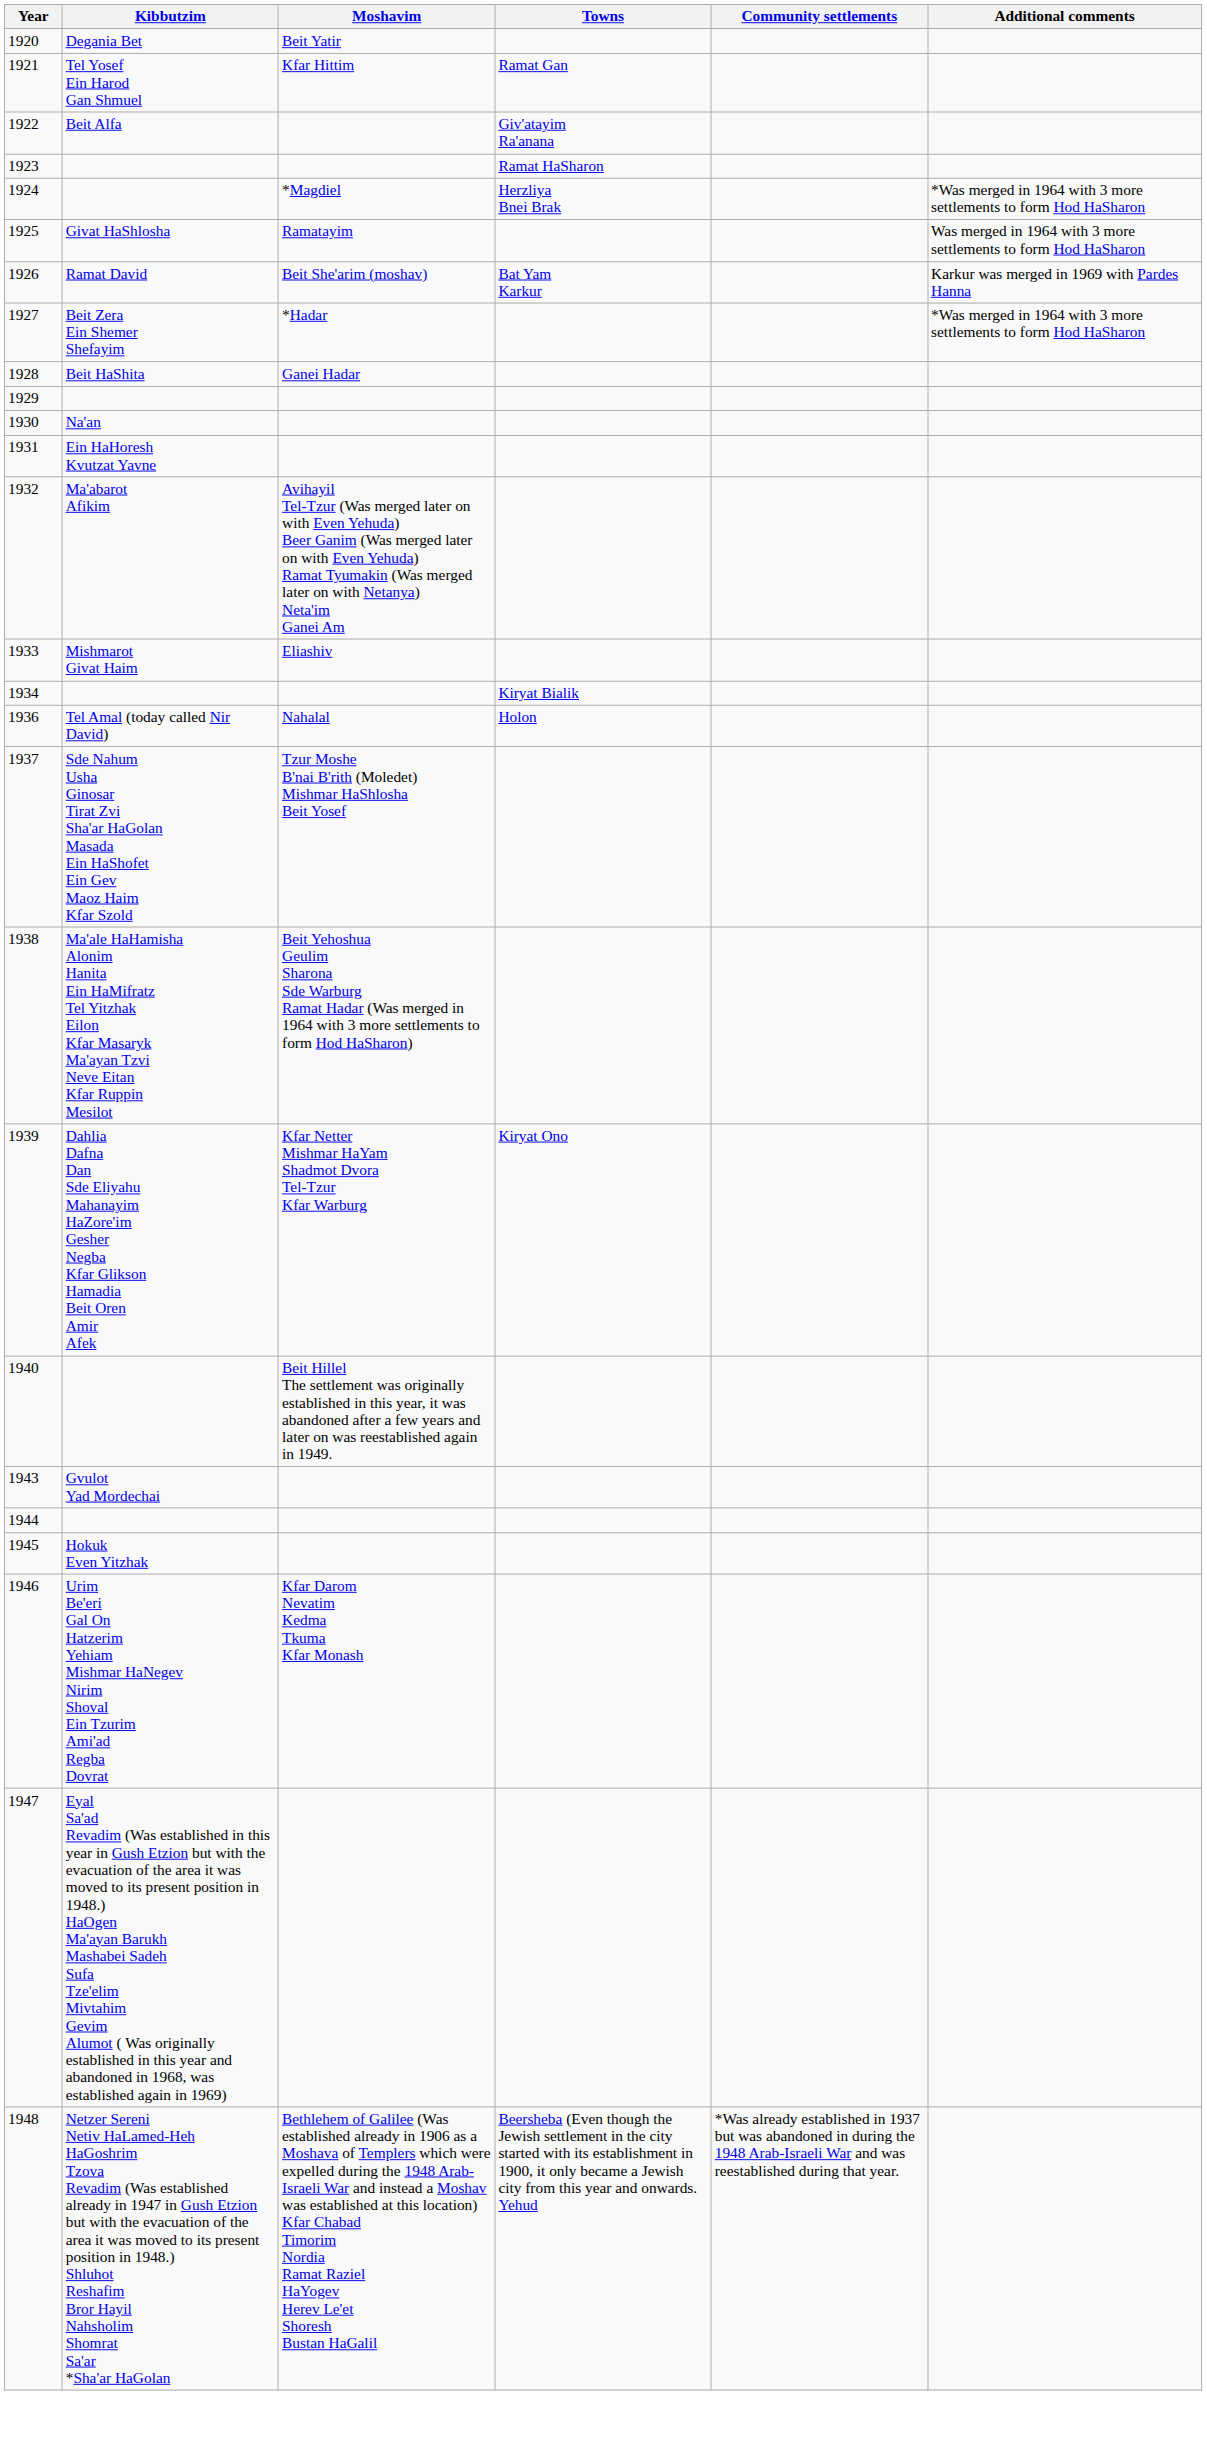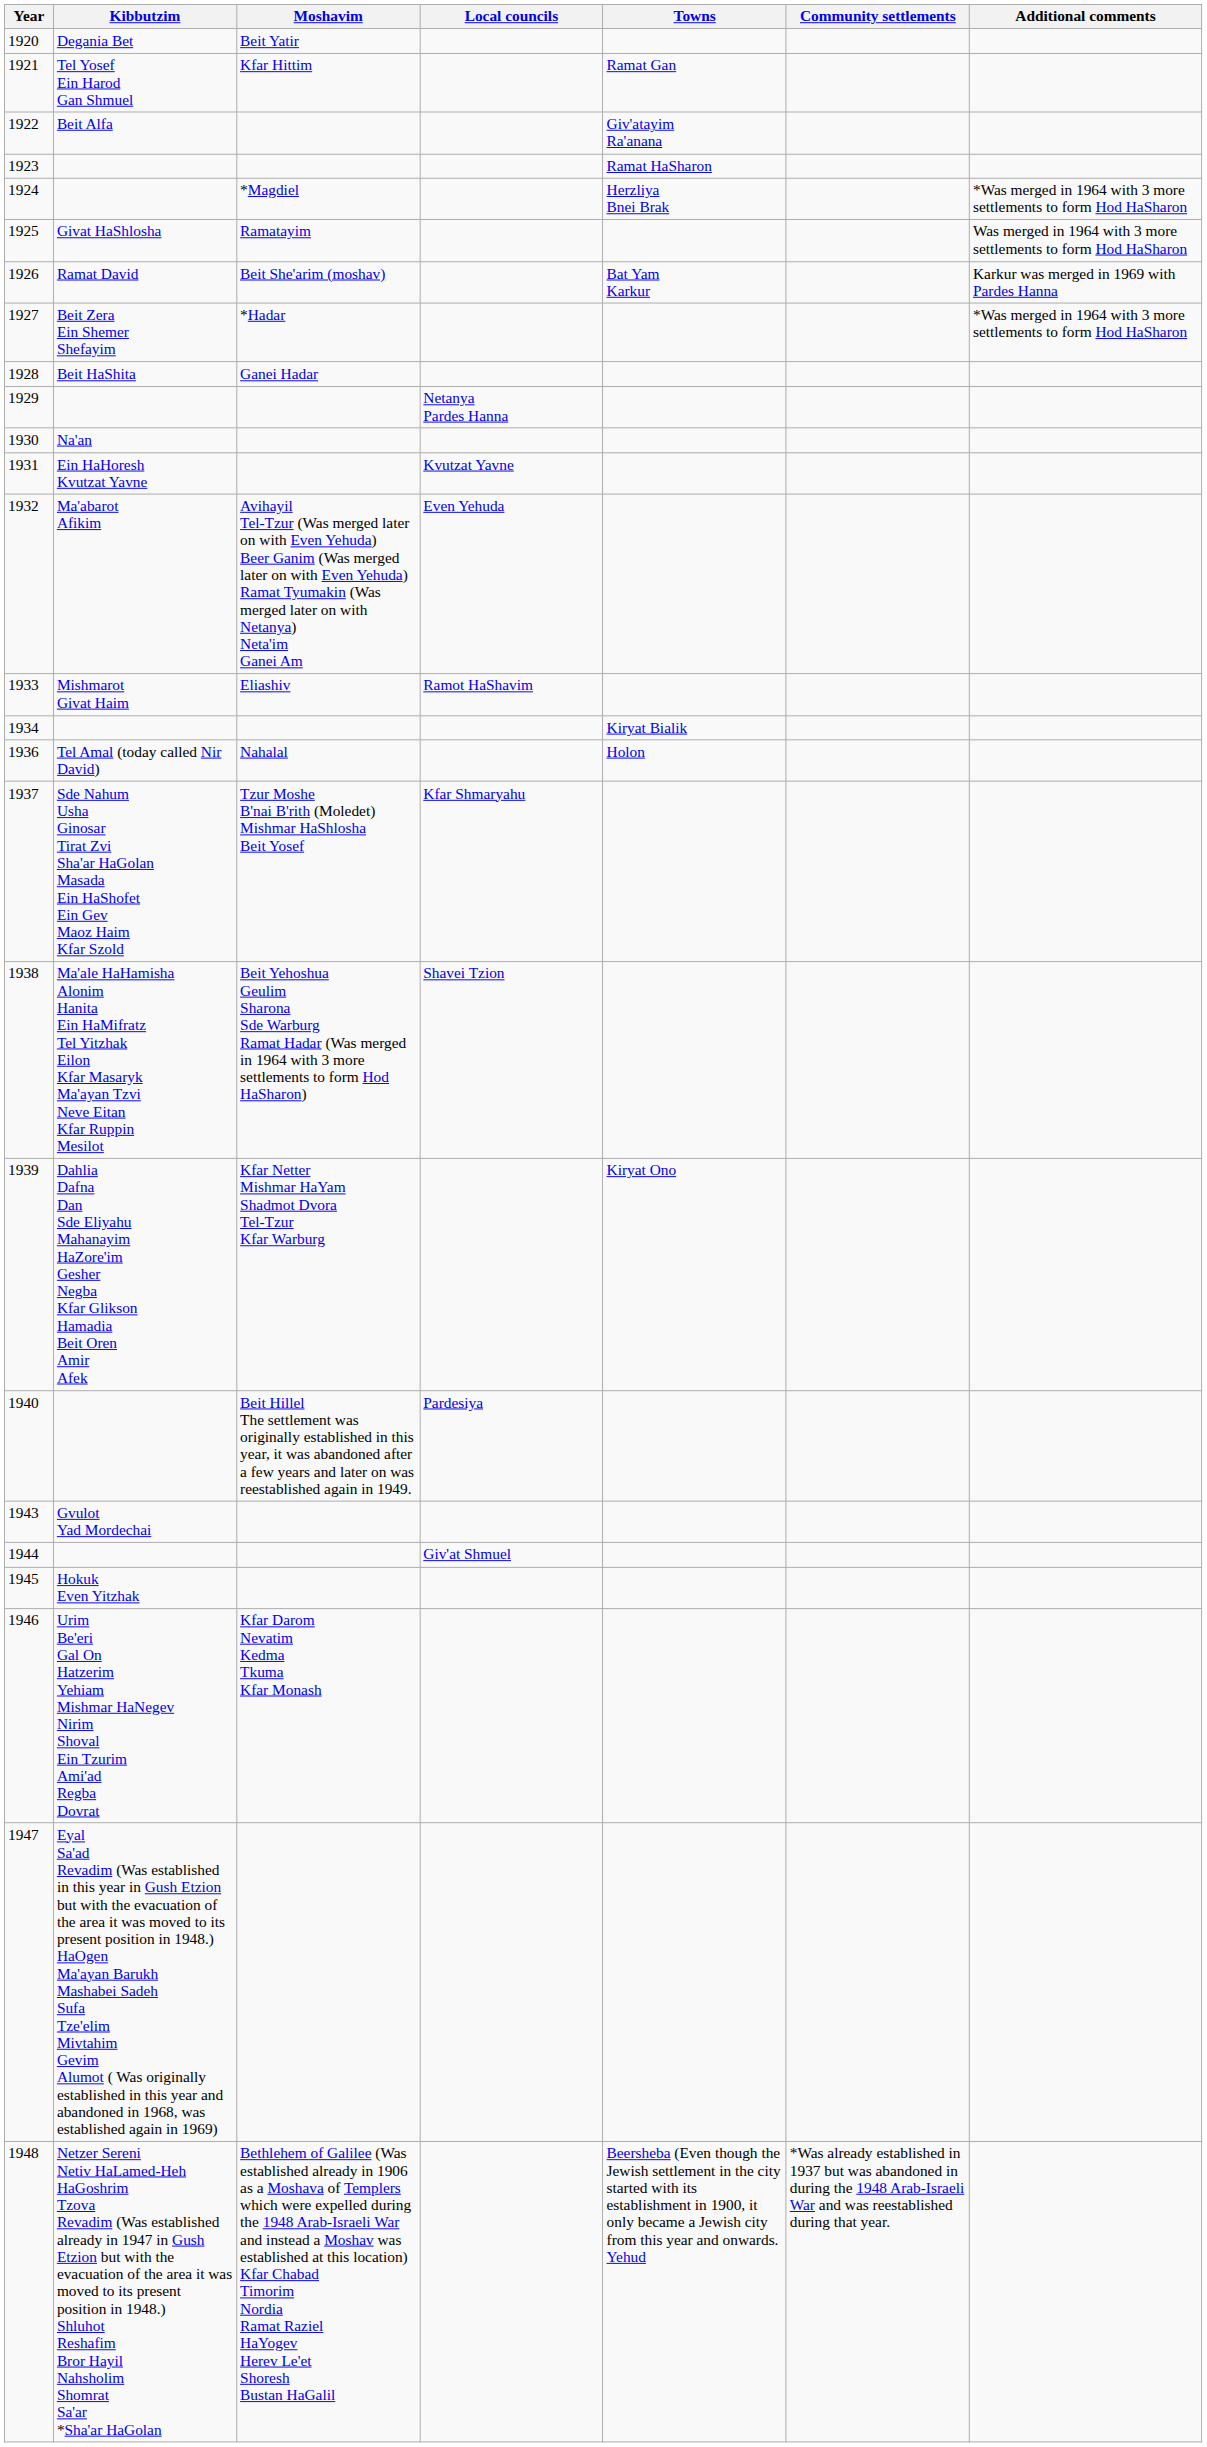 <table class="wikitable">
 <tr valign="top">
 <th width="4%">Year</th>
 <th width="15%"><a href='#'>Kibbutzim</a></th>
 <th width="15%"><a href='#'>Moshavim</a></th>
+<th width="15%"><a href='#'>Local councils</a></th>
 <th width="15%"><a href='#'>Towns</a></th>
 <th width="15%"><a href='#'>Community settlements</a></th>
 <th width="19%">Additional comments</th>
 </tr>
 <tr valign="top">
 <td>1920</td>
 <td><a href='#'>Degania Bet</a></td>
 <td><a href='#'>Beit Yatir</a></td>
 <td> </td>
 <td> </td>
 <td> </td>
+<td> </td>
 </tr>
 <tr valign="top">
 <td>1921</td>
 <td><a href='#'>Tel Yosef</a> <br> <a href='#'>Ein Harod</a> <br> <a href='#'>Gan Shmuel</a></td>
 <td><a href='#'>Kfar Hittim</a></td>
+<td> </td>
 <td><a href='#'>Ramat Gan</a></td>
 <td> </td>
 <td> </td>
 </tr>
 <tr valign="top">
 <td>1922</td>
 <td><a href='#'>Beit Alfa</a></td>
 <td> </td>
+<td> </td>
 <td><a href='#'>Giv'atayim</a> <br><a href='#'>Ra'anana</a></td>
 <td> </td>
 <td> </td>
 </tr>
 <tr valign="top">
 <td>1923</td>
+<td> </td>
 <td> </td>
 <td> </td>
 <td><a href='#'>Ramat HaSharon</a></td>
 <td> </td>
 <td> </td>
 </tr>
 <tr valign="top">
 <td>1924</td>
 <td> </td>
 <td>*<a href='#'>Magdiel</a></td>
+<td> </td>
 <td><a href='#'>Herzliya</a> <br> <a href='#'>Bnei Brak</a></td>
 <td> </td>
 <td>*Was merged in 1964 with 3 more settlements to form <a href='#'>Hod HaSharon</a></td>
 </tr>
 <tr valign="top">
 <td>1925</td>
 <td><a href='#'>Givat HaShlosha</a></td>
 <td><a href='#'>Ramatayim</a></td>
 <td> </td>
 <td> </td>
+<td> </td>
 <td>Was merged in 1964 with 3 more settlements to form <a href='#'>Hod HaSharon</a></td>
 </tr>
 <tr valign="top">
 <td>1926</td>
 <td><a href='#'>Ramat David</a></td>
 <td><a href='#'>Beit She'arim (moshav)</a></td>
+<td> </td>
 <td><a href='#'>Bat Yam</a> <br> <a href='#'>Karkur</a></td>
 <td> </td>
 <td>Karkur was merged in 1969 with <a href='#'>Pardes Hanna</a></td>
 </tr>
 <tr valign="top">
 <td>1927</td>
 <td><a href='#'>Beit Zera</a> <br> <a href='#'>Ein Shemer</a> <br> <a href='#'>Shefayim</a></td>
 <td>*<a href='#'>Hadar</a></td>
+<td> </td>
 <td> </td>
 <td> </td>
 <td>*Was merged in 1964 with 3 more settlements to form <a href='#'>Hod HaSharon</a></td>
 </tr>
 <tr valign="top">
 <td>1928</td>
 <td><a href='#'>Beit HaShita</a></td>
 <td><a href='#'>Ganei Hadar</a></td>
 <td> </td>
 <td> </td>
 <td> </td>
+<td> </td>
 </tr>
 <tr valign="top">
 <td>1929</td>
 <td> </td>
 <td> </td>
+<td><a href='#'>Netanya</a><br> <a href='#'>Pardes Hanna</a></td>
 <td> </td>
 <td> </td>
 <td> </td>
 </tr>
 <tr valign="top">
 <td>1930</td>
 <td><a href='#'>Na'an</a></td>
 <td> </td>
 <td> </td>
 <td> </td>
 <td> </td>
+<td> </td>
 </tr>
 <tr valign="top">
 <td>1931</td>
 <td><a href='#'>Ein HaHoresh</a> <br><a href='#'>Kvutzat Yavne</a></td>
 <td> </td>
+<td><a href='#'>Kvutzat Yavne</a></td>
 <td> </td>
 <td> </td>
 <td> </td>
 </tr>
 <tr valign="top">
 <td>1932</td>
 <td><a href='#'>Ma'abarot</a> <br><a href='#'>Afikim</a></td>
 <td><a href='#'>Avihayil</a> <br> <a href='#'>Tel-Tzur</a> (Was merged later on with <a href='#'>Even Yehuda</a>) <br> <a href='#'>Beer Ganim</a> (Was merged later on with <a href='#'>Even Yehuda</a>) <br> <a href='#'>Ramat Tyumakin</a> (Was merged later on with <a href='#'>Netanya</a>) <br> <a href='#'>Neta'im</a> <br> <a href='#'>Ganei Am</a></td>
+<td><a href='#'>Even Yehuda</a></td>
 <td> </td>
 <td> </td>
 <td> </td>
 </tr>
 <tr valign="top">
 <td>1933</td>
 <td><a href='#'>Mishmarot</a> <br> <a href='#'>Givat Haim</a></td>
 <td><a href='#'>Eliashiv</a></td>
+<td><a href='#'>Ramot HaShavim</a></td>
 <td> </td>
 <td> </td>
 <td> </td>
 </tr>
 <tr valign="top">
 <td>1934</td>
+<td> </td>
 <td> </td>
 <td> </td>
 <td><a href='#'>Kiryat Bialik</a></td>
 <td> </td>
 <td> </td>
 </tr>
 <tr valign="top">
 <td>1936</td>
 <td><a href='#'>Tel Amal</a> (today called <a href='#'>Nir David</a>)</td>
 <td><a href='#'>Nahalal</a></td>
+<td> </td>
 <td><a href='#'>Holon</a></td>
 <td> </td>
 <td> </td>
 </tr>
 <tr valign="top">
 <td>1937</td>
 <td><a href='#'>Sde Nahum</a><br> <a href='#'>Usha</a> <br><a href='#'>Ginosar</a> <br> <a href='#'>Tirat Zvi</a> <br> <a href='#'>Sha'ar HaGolan</a> <br> <a href='#'>Masada</a> <br> <a href='#'>Ein HaShofet</a> <br> <a href='#'>Ein Gev</a> <br> <a href='#'>Maoz Haim</a> <br> <a href='#'>Kfar Szold</a></td>
 <td><a href='#'>Tzur Moshe</a> <br> <a href='#'>B'nai B'rith</a> (Moledet) <br> <a href='#'>Mishmar HaShlosha</a><br> <a href='#'>Beit Yosef</a></td>
+<td><a href='#'>Kfar Shmaryahu</a></td>
 <td> </td>
 <td> </td>
 <td> </td>
 </tr>
 <tr valign="top">
 <td>1938</td>
 <td><a href='#'>Ma'ale HaHamisha</a> <br> <a href='#'>Alonim</a> <br> <a href='#'>Hanita</a> <br> <a href='#'>Ein HaMifratz</a> <br> <a href='#'>Tel Yitzhak</a> <br> <a href='#'>Eilon</a> <br> <a href='#'>Kfar Masaryk</a> <br> <a href='#'>Ma'ayan Tzvi</a> <br> <a href='#'>Neve Eitan</a> <br> <a href='#'>Kfar Ruppin</a> <br> <a href='#'>Mesilot</a></td>
 <td><a href='#'>Beit Yehoshua</a><br> <a href='#'>Geulim</a> <br> <a href='#'>Sharona</a><br> <a href='#'>Sde Warburg</a> <br> <a href='#'>Ramat Hadar</a> (Was merged in 1964 with 3 more settlements to form <a href='#'>Hod HaSharon</a>)</td>
+<td><a href='#'>Shavei Tzion</a></td>
 <td> </td>
 <td> </td>
 <td> </td>
 </tr>
 <tr valign="top">
 <td>1939</td>
 <td><a href='#'>Dahlia</a> <br> <a href='#'>Dafna</a> <br> <a href='#'>Dan</a> <br> <a href='#'>Sde Eliyahu</a> <br> <a href='#'>Mahanayim</a> <br><a href='#'>HaZore'im</a> <br> <a href='#'>Gesher</a> <br> <a href='#'>Negba</a> <br> <a href='#'>Kfar Glikson</a> <br> <a href='#'>Hamadia</a> <br> <a href='#'>Beit Oren</a> <br> <a href='#'>Amir</a> <br> <a href='#'>Afek</a></td>
 <td><a href='#'>Kfar Netter</a> <br> <a href='#'>Mishmar HaYam</a> <br> <a href='#'>Shadmot Dvora</a> <br> <a href='#'>Tel-Tzur</a> <br> <a href='#'>Kfar Warburg</a></td>
+<td> </td>
 <td><a href='#'>Kiryat Ono</a></td>
 <td> </td>
 <td> </td>
 </tr>
 <tr valign="top">
 <td>1940</td>
 <td> </td>
 <td><a href='#'>Beit Hillel</a> <br> The settlement was originally established in this year, it was abandoned after a few years and later on was reestablished again in 1949.</td>
+<td><a href='#'>Pardesiya</a></td>
 <td> </td>
 <td> </td>
 <td> </td>
 </tr>
 <tr valign="top">
 <td>1943</td>
 <td><a href='#'>Gvulot</a> <br> <a href='#'>Yad Mordechai</a></td>
 <td> </td>
 <td> </td>
 <td> </td>
 <td> </td>
+<td> </td>
 </tr>
 <tr valign="top">
 <td>1944</td>
 <td> </td>
 <td> </td>
+<td><a href='#'>Giv'at Shmuel</a></td>
 <td> </td>
 <td> </td>
 <td> </td>
 </tr>
 <tr valign="top">
 <td>1945</td>
 <td><a href='#'>Hokuk</a><br> <a href='#'>Even Yitzhak</a></td>
+<td> </td>
 <td> </td>
 <td> </td>
 <td> </td>
 <td> </td>
 </tr>
 <tr valign="top">
 <td>1946</td>
 <td><a href='#'>Urim</a> <br> <a href='#'>Be'eri</a> <br> <a href='#'>Gal On</a> <br> <a href='#'>Hatzerim</a> <br> <a href='#'>Yehiam</a> <br> <a href='#'>Mishmar HaNegev</a> <br> <a href='#'>Nirim</a> <br> <a href='#'>Shoval</a> <br> <a href='#'>Ein Tzurim</a> <br> <a href='#'>Ami'ad</a> <br> <a href='#'>Regba</a><br><a href='#'>Dovrat</a></td>
 <td><a href='#'>Kfar Darom</a> <br> <a href='#'>Nevatim</a> <br> <a href='#'>Kedma</a> <br> <a href='#'>Tkuma</a> <br> <a href='#'>Kfar Monash</a></td>
 <td> </td>
 <td> </td>
 <td> </td>
+<td> </td>
 </tr>
 <tr valign="top">
 <td>1947</td>
 <td><a href='#'>Eyal</a> <br> <a href='#'>Sa'ad</a> <br> <a href='#'>Revadim</a> (Was established in this year in <a href='#'>Gush Etzion</a> but with the evacuation of the area it was moved to its present position in 1948.)<br> <a href='#'>HaOgen</a> <br> <a href='#'>Ma'ayan Barukh</a> <br> <a href='#'>Mashabei Sadeh</a> <br> <a href='#'>Sufa</a> <br> <a href='#'>Tze'elim</a> <br><a href='#'>Mivtahim</a> <br> <a href='#'>Gevim</a> <br> <a href='#'>Alumot</a> ( Was originally established in this year and abandoned in 1968, was established again in 1969)</td>
+<td> </td>
 <td> </td>
 <td> </td>
 <td> </td>
 <td> </td>
 </tr>
 <tr valign="top">
 <td>1948</td>
 <td><a href='#'>Netzer Sereni</a> <br> <a href='#'>Netiv HaLamed-Heh</a> <br> <a href='#'>HaGoshrim</a> <br> <a href='#'>Tzova</a> <br> <a href='#'>Revadim</a> (Was established already in 1947 in <a href='#'>Gush Etzion</a> but with the evacuation of the area it was moved to its present position in 1948.) <br> <a href='#'>Shluhot</a> <br> <a href='#'>Reshafim</a> <br> <a href='#'>Bror Hayil</a> <br> <a href='#'>Nahsholim</a> <br> <a href='#'>Shomrat</a> <br> <a href='#'>Sa'ar</a> <br>*<a href='#'>Sha'ar HaGolan</a></td>
 <td><a href='#'>Bethlehem of Galilee</a> (Was established already in 1906 as a <a href='#'>Moshava</a> of <a href='#'>Templers</a> which were expelled during the <a href='#'>1948 Arab-Israeli War</a> and instead a <a href='#'>Moshav</a> was established at this location) <br> <a href='#'>Kfar Chabad</a> <br> <a href='#'>Timorim</a> <br><a href='#'>Nordia</a><br> <a href='#'>Ramat Raziel</a> <br> <a href='#'>HaYogev</a> <br> <a href='#'>Herev Le'et</a> <br> <a href='#'>Shoresh</a> <br> <a href='#'>Bustan HaGalil</a></td>
+<td> </td>
 <td><a href='#'>Beersheba</a> (Even though the Jewish settlement in the city started with its establishment in 1900, it only became a Jewish city from this year and onwards. <br> <a href='#'>Yehud</a></td>
 <td>*Was already established in 1937 but was abandoned in during the <a href='#'>1948 Arab-Israeli War</a> and was reestablished during that year.</td>
 <td> </td>
 </tr>
 </table>
